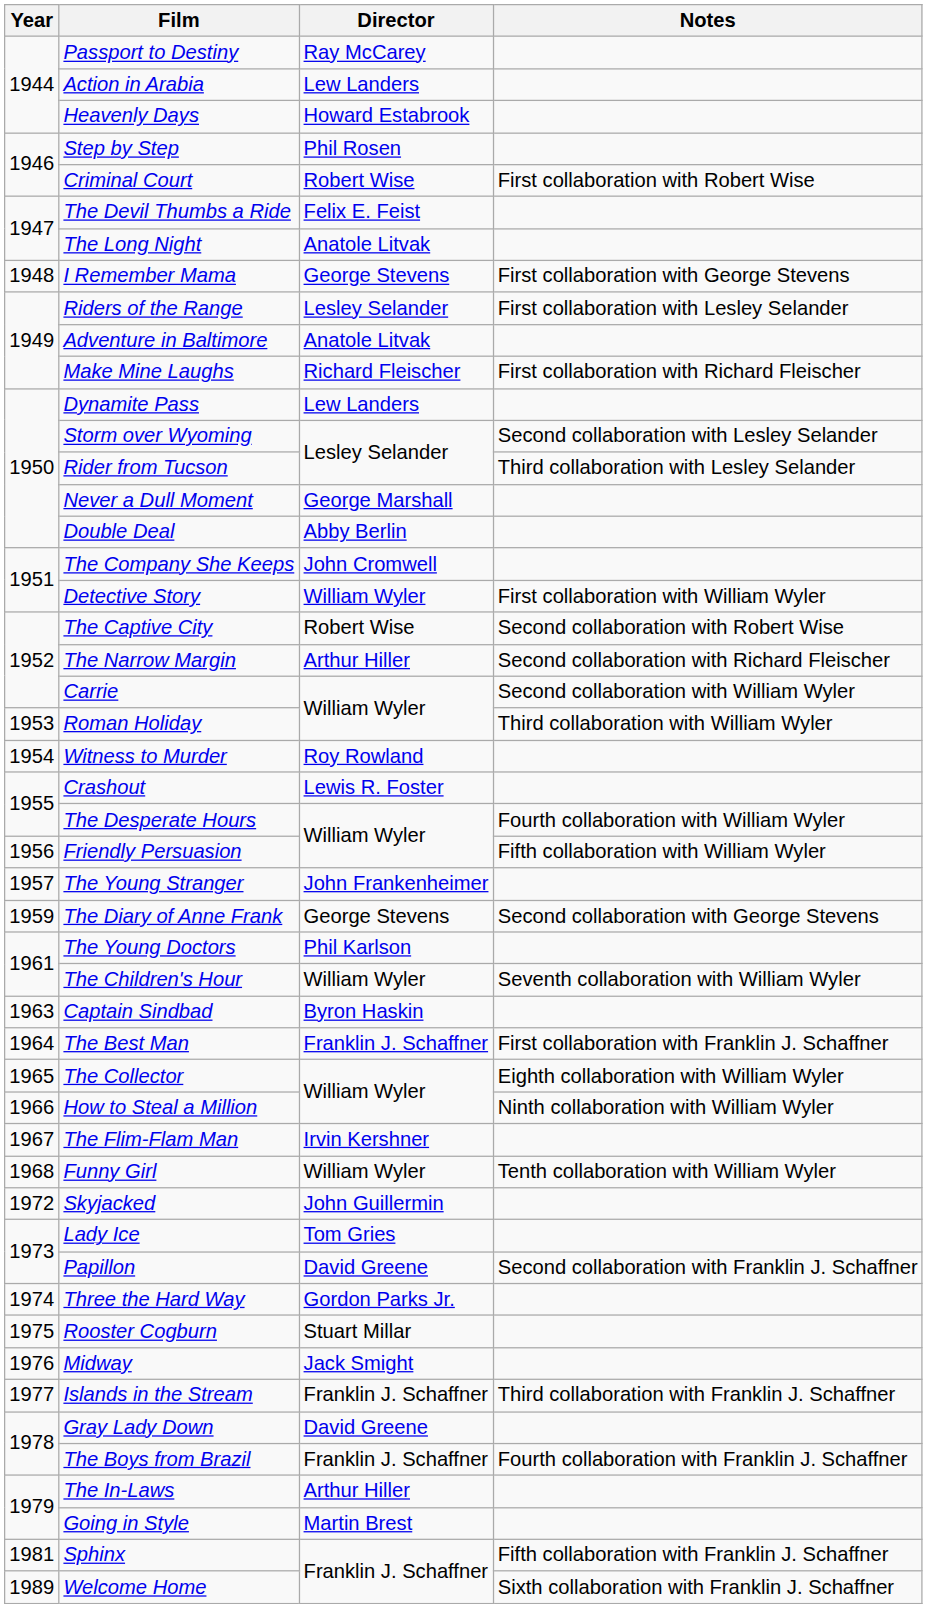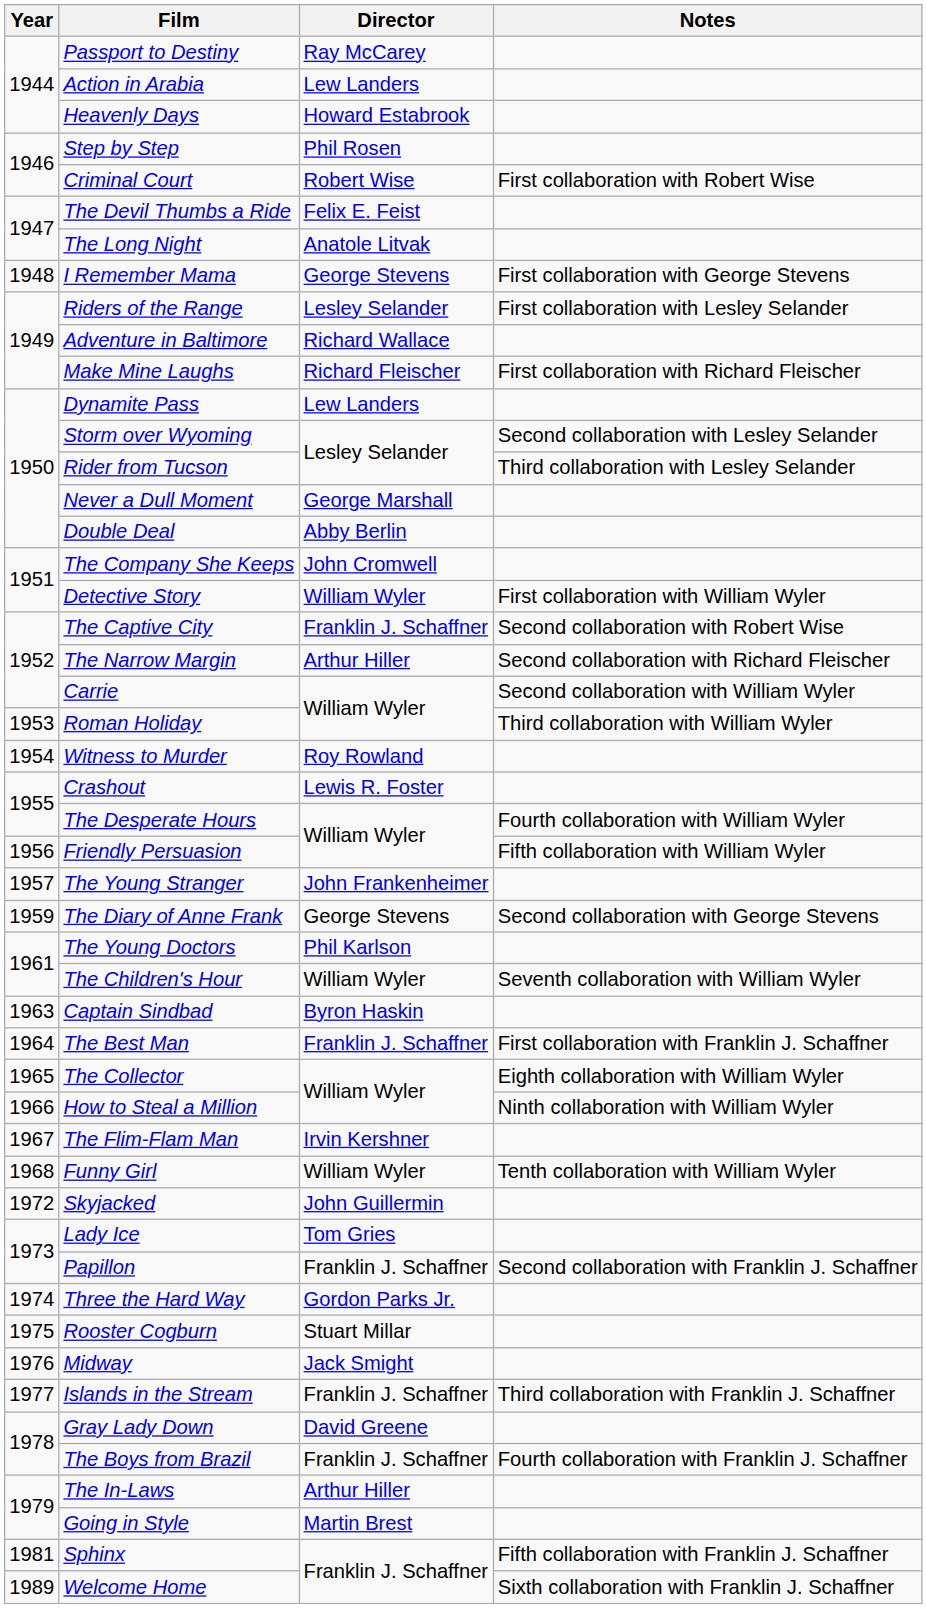 <table class="wikitable">
 <tr>
 <th>Year</th>
 <th>Film</th>
 <th>Director</th>
 <th>Notes</th>
 </tr>
 <tr>
 <td rowspan=3>1944</td>
 <td><em><a href='#'>Passport to Destiny</a></em></td>
 <td><a href='#'>Ray McCarey</a></td>
 <td></td>
 </tr>
 <tr>
 <td><em><a href='#'>Action in Arabia</a></em></td>
 <td><a href='#'>Lew Landers</a></td>
 <td></td>
 </tr>
 <tr>
 <td><em><a href='#'>Heavenly Days</a></em></td>
 <td><a href='#'>Howard Estabrook</a></td>
 <td></td>
 </tr>
 <tr>
 <td rowspan=2>1946</td>
 <td><em><a href='#'>Step by Step</a></em></td>
 <td><a href='#'>Phil Rosen</a></td>
 <td></td>
 </tr>
 <tr>
 <td><em><a href='#'>Criminal Court</a></em></td>
 <td><a href='#'>Robert Wise</a></td>
 <td>First collaboration with Robert Wise</td>
 </tr>
 <tr>
 <td rowspan=2>1947</td>
 <td><em><a href='#'>The Devil Thumbs a Ride</a></em></td>
 <td><a href='#'>Felix E. Feist</a></td>
 <td></td>
 </tr>
 <tr>
 <td><em><a href='#'>The Long Night</a></em></td>
 <td><a href='#'>Anatole Litvak</a></td>
 <td></td>
 </tr>
 <tr>
 <td>1948</td>
 <td><em><a href='#'>I Remember Mama</a></em></td>
 <td><a href='#'>George Stevens</a></td>
 <td>First collaboration with George Stevens</td>
 </tr>
 <tr>
 <td rowspan=3>1949</td>
 <td><em><a href='#'>Riders of the Range</a></em></td>
 <td><a href='#'>Lesley Selander</a></td>
 <td>First collaboration with Lesley Selander</td>
 </tr>
 <tr>
 <td><em><a href='#'>Adventure in Baltimore</a></em></td>
-<td><a href='#'>Anatole Litvak</a></td>
+<td><a href='#'>Richard Wallace</a></td>
 <td></td>
 </tr>
 <tr>
 <td><em><a href='#'>Make Mine Laughs</a></em></td>
 <td><a href='#'>Richard Fleischer</a></td>
 <td>First collaboration with Richard Fleischer</td>
 </tr>
 <tr>
 <td rowspan=5>1950</td>
 <td><em><a href='#'>Dynamite Pass</a></em></td>
 <td><a href='#'>Lew Landers</a></td>
 <td></td>
 </tr>
 <tr>
 <td><em><a href='#'>Storm over Wyoming</a></em></td>
 <td rowspan=2>Lesley Selander</td>
 <td>Second collaboration with Lesley Selander</td>
 </tr>
 <tr>
 <td><em><a href='#'>Rider from Tucson</a></em></td>
 <td>Third collaboration with Lesley Selander</td>
 </tr>
 <tr>
 <td><em><a href='#'>Never a Dull Moment</a></em></td>
 <td><a href='#'>George Marshall</a></td>
 <td></td>
 </tr>
 <tr>
 <td><em><a href='#'>Double Deal</a></em></td>
 <td><a href='#'>Abby Berlin</a></td>
 <td></td>
 </tr>
 <tr>
 <td rowspan=2>1951</td>
 <td><em><a href='#'>The Company She Keeps</a></em></td>
 <td><a href='#'>John Cromwell</a></td>
 <td></td>
 </tr>
 <tr>
 <td><em><a href='#'>Detective Story</a></em></td>
 <td><a href='#'>William Wyler</a></td>
 <td>First collaboration with William Wyler</td>
 </tr>
 <tr>
 <td rowspan=3>1952</td>
 <td><em><a href='#'>The Captive City</a></em></td>
-<td>Robert Wise</td>
+<td><a href='#'>Franklin J. Schaffner</a></td>
 <td>Second collaboration with Robert Wise</td>
 </tr>
 <tr>
 <td><em><a href='#'>The Narrow Margin</a></em></td>
 <td><a href='#'>Arthur Hiller</a></td>
 <td>Second collaboration with Richard Fleischer</td>
 </tr>
 <tr>
 <td><em><a href='#'>Carrie</a></em></td>
 <td rowspan=2>William Wyler</td>
 <td>Second collaboration with William Wyler</td>
 </tr>
 <tr>
 <td>1953</td>
 <td><em><a href='#'>Roman Holiday</a></em></td>
 <td>Third collaboration with William Wyler</td>
 </tr>
 <tr>
 <td>1954</td>
 <td><em><a href='#'>Witness to Murder</a></em></td>
 <td><a href='#'>Roy Rowland</a></td>
 <td></td>
 </tr>
 <tr>
 <td rowspan=2>1955</td>
 <td><em><a href='#'>Crashout</a></em></td>
 <td><a href='#'>Lewis R. Foster</a></td>
 <td></td>
 </tr>
 <tr>
 <td><em><a href='#'>The Desperate Hours</a></em></td>
 <td rowspan=2>William Wyler</td>
 <td>Fourth collaboration with William Wyler</td>
 </tr>
 <tr>
 <td>1956</td>
 <td><em><a href='#'>Friendly Persuasion</a></em></td>
 <td>Fifth collaboration with William Wyler</td>
 </tr>
 <tr>
 <td>1957</td>
 <td><em><a href='#'>The Young Stranger</a></em></td>
 <td><a href='#'>John Frankenheimer</a></td>
 <td></td>
 </tr>
 <tr>
 <td>1959</td>
 <td><em><a href='#'>The Diary of Anne Frank</a></em></td>
 <td>George Stevens</td>
 <td>Second collaboration with George Stevens</td>
 </tr>
 <tr>
 <td rowspan=2>1961</td>
 <td><em><a href='#'>The Young Doctors</a></em></td>
 <td><a href='#'>Phil Karlson</a></td>
 <td></td>
 </tr>
 <tr>
 <td><em><a href='#'>The Children's Hour</a></em></td>
 <td>William Wyler</td>
 <td>Seventh collaboration with William Wyler</td>
 </tr>
 <tr>
 <td>1963</td>
 <td><em><a href='#'>Captain Sindbad</a></em></td>
 <td><a href='#'>Byron Haskin</a></td>
 <td></td>
 </tr>
 <tr>
 <td>1964</td>
 <td><em><a href='#'>The Best Man</a></em></td>
 <td><a href='#'>Franklin J. Schaffner</a></td>
 <td>First collaboration with Franklin J. Schaffner</td>
 </tr>
 <tr>
 <td>1965</td>
 <td><em><a href='#'>The Collector</a></em></td>
 <td rowspan=2>William Wyler</td>
 <td>Eighth collaboration with William Wyler</td>
 </tr>
 <tr>
 <td>1966</td>
 <td><em><a href='#'>How to Steal a Million</a></em></td>
 <td>Ninth collaboration with William Wyler</td>
 </tr>
 <tr>
 <td>1967</td>
 <td><em><a href='#'>The Flim-Flam Man</a></em></td>
 <td><a href='#'>Irvin Kershner</a></td>
 <td></td>
 </tr>
 <tr>
 <td>1968</td>
 <td><em><a href='#'>Funny Girl</a></em></td>
 <td>William Wyler</td>
 <td>Tenth collaboration with William Wyler</td>
 </tr>
 <tr>
 <td>1972</td>
 <td><em><a href='#'>Skyjacked</a></em></td>
 <td><a href='#'>John Guillermin</a></td>
 <td></td>
 </tr>
 <tr>
 <td rowspan=2>1973</td>
 <td><em><a href='#'>Lady Ice</a></em></td>
 <td><a href='#'>Tom Gries</a></td>
 <td></td>
 </tr>
 <tr>
 <td><em><a href='#'>Papillon</a></em></td>
-<td><a href='#'>David Greene</a></td>
+<td>Franklin J. Schaffner</td>
 <td>Second collaboration with Franklin J. Schaffner</td>
 </tr>
 <tr>
 <td>1974</td>
 <td><em><a href='#'>Three the Hard Way</a></em></td>
 <td><a href='#'>Gordon Parks Jr.</a></td>
 <td></td>
 </tr>
 <tr>
 <td>1975</td>
 <td><em><a href='#'>Rooster Cogburn</a></em></td>
 <td>Stuart Millar</td>
 <td></td>
 </tr>
 <tr>
 <td>1976</td>
 <td><em><a href='#'>Midway</a></em></td>
 <td><a href='#'>Jack Smight</a></td>
 <td></td>
 </tr>
 <tr>
 <td>1977</td>
 <td><em><a href='#'>Islands in the Stream</a></em></td>
 <td>Franklin J. Schaffner</td>
 <td>Third collaboration with Franklin J. Schaffner</td>
 </tr>
 <tr>
 <td rowspan=2>1978</td>
 <td><em><a href='#'>Gray Lady Down</a></em></td>
 <td><a href='#'>David Greene</a></td>
 <td></td>
 </tr>
 <tr>
 <td><em><a href='#'>The Boys from Brazil</a></em></td>
 <td>Franklin J. Schaffner</td>
 <td>Fourth collaboration with Franklin J. Schaffner</td>
 </tr>
 <tr>
 <td rowspan=2>1979</td>
 <td><em><a href='#'>The In-Laws</a></em></td>
 <td><a href='#'>Arthur Hiller</a></td>
 <td></td>
 </tr>
 <tr>
 <td><em><a href='#'>Going in Style</a></em></td>
 <td><a href='#'>Martin Brest</a></td>
 <td></td>
 </tr>
 <tr>
 <td>1981</td>
 <td><em><a href='#'>Sphinx</a></em></td>
 <td rowspan=2>Franklin J. Schaffner</td>
 <td>Fifth collaboration with Franklin J. Schaffner</td>
 </tr>
 <tr>
 <td>1989</td>
 <td><em><a href='#'>Welcome Home</a></em></td>
 <td>Sixth collaboration with Franklin J. Schaffner</td>
 </tr>
 </table>
